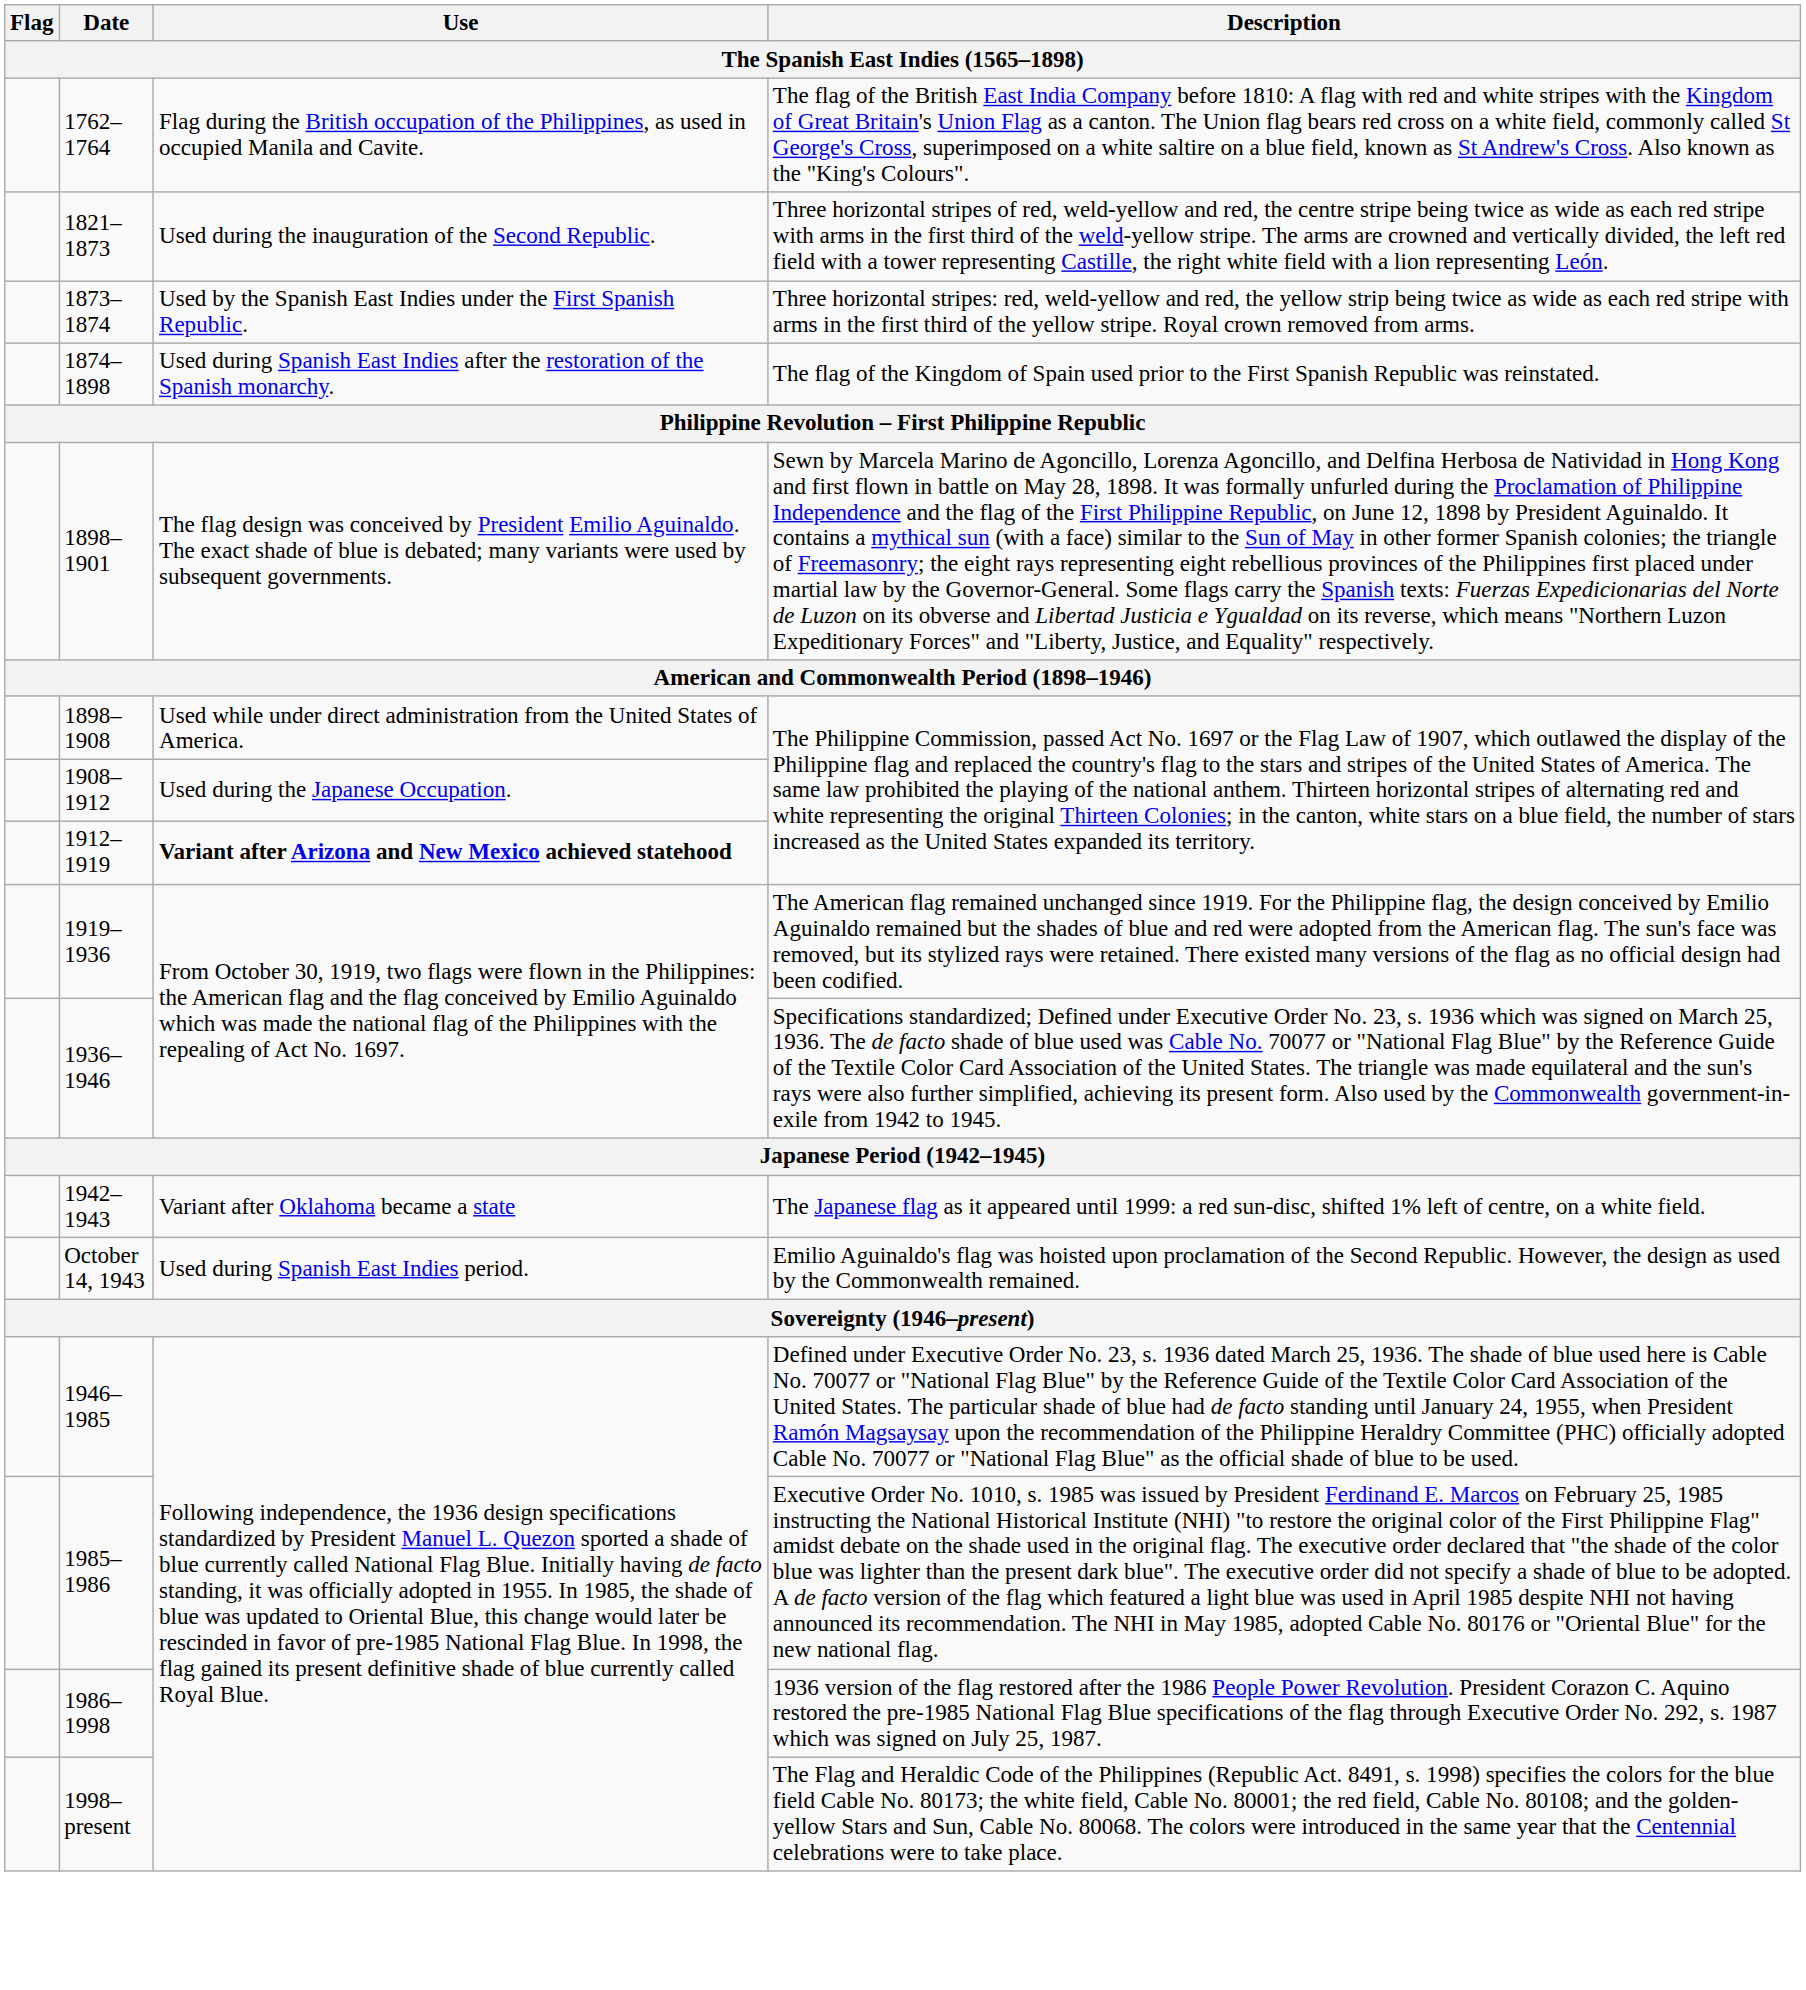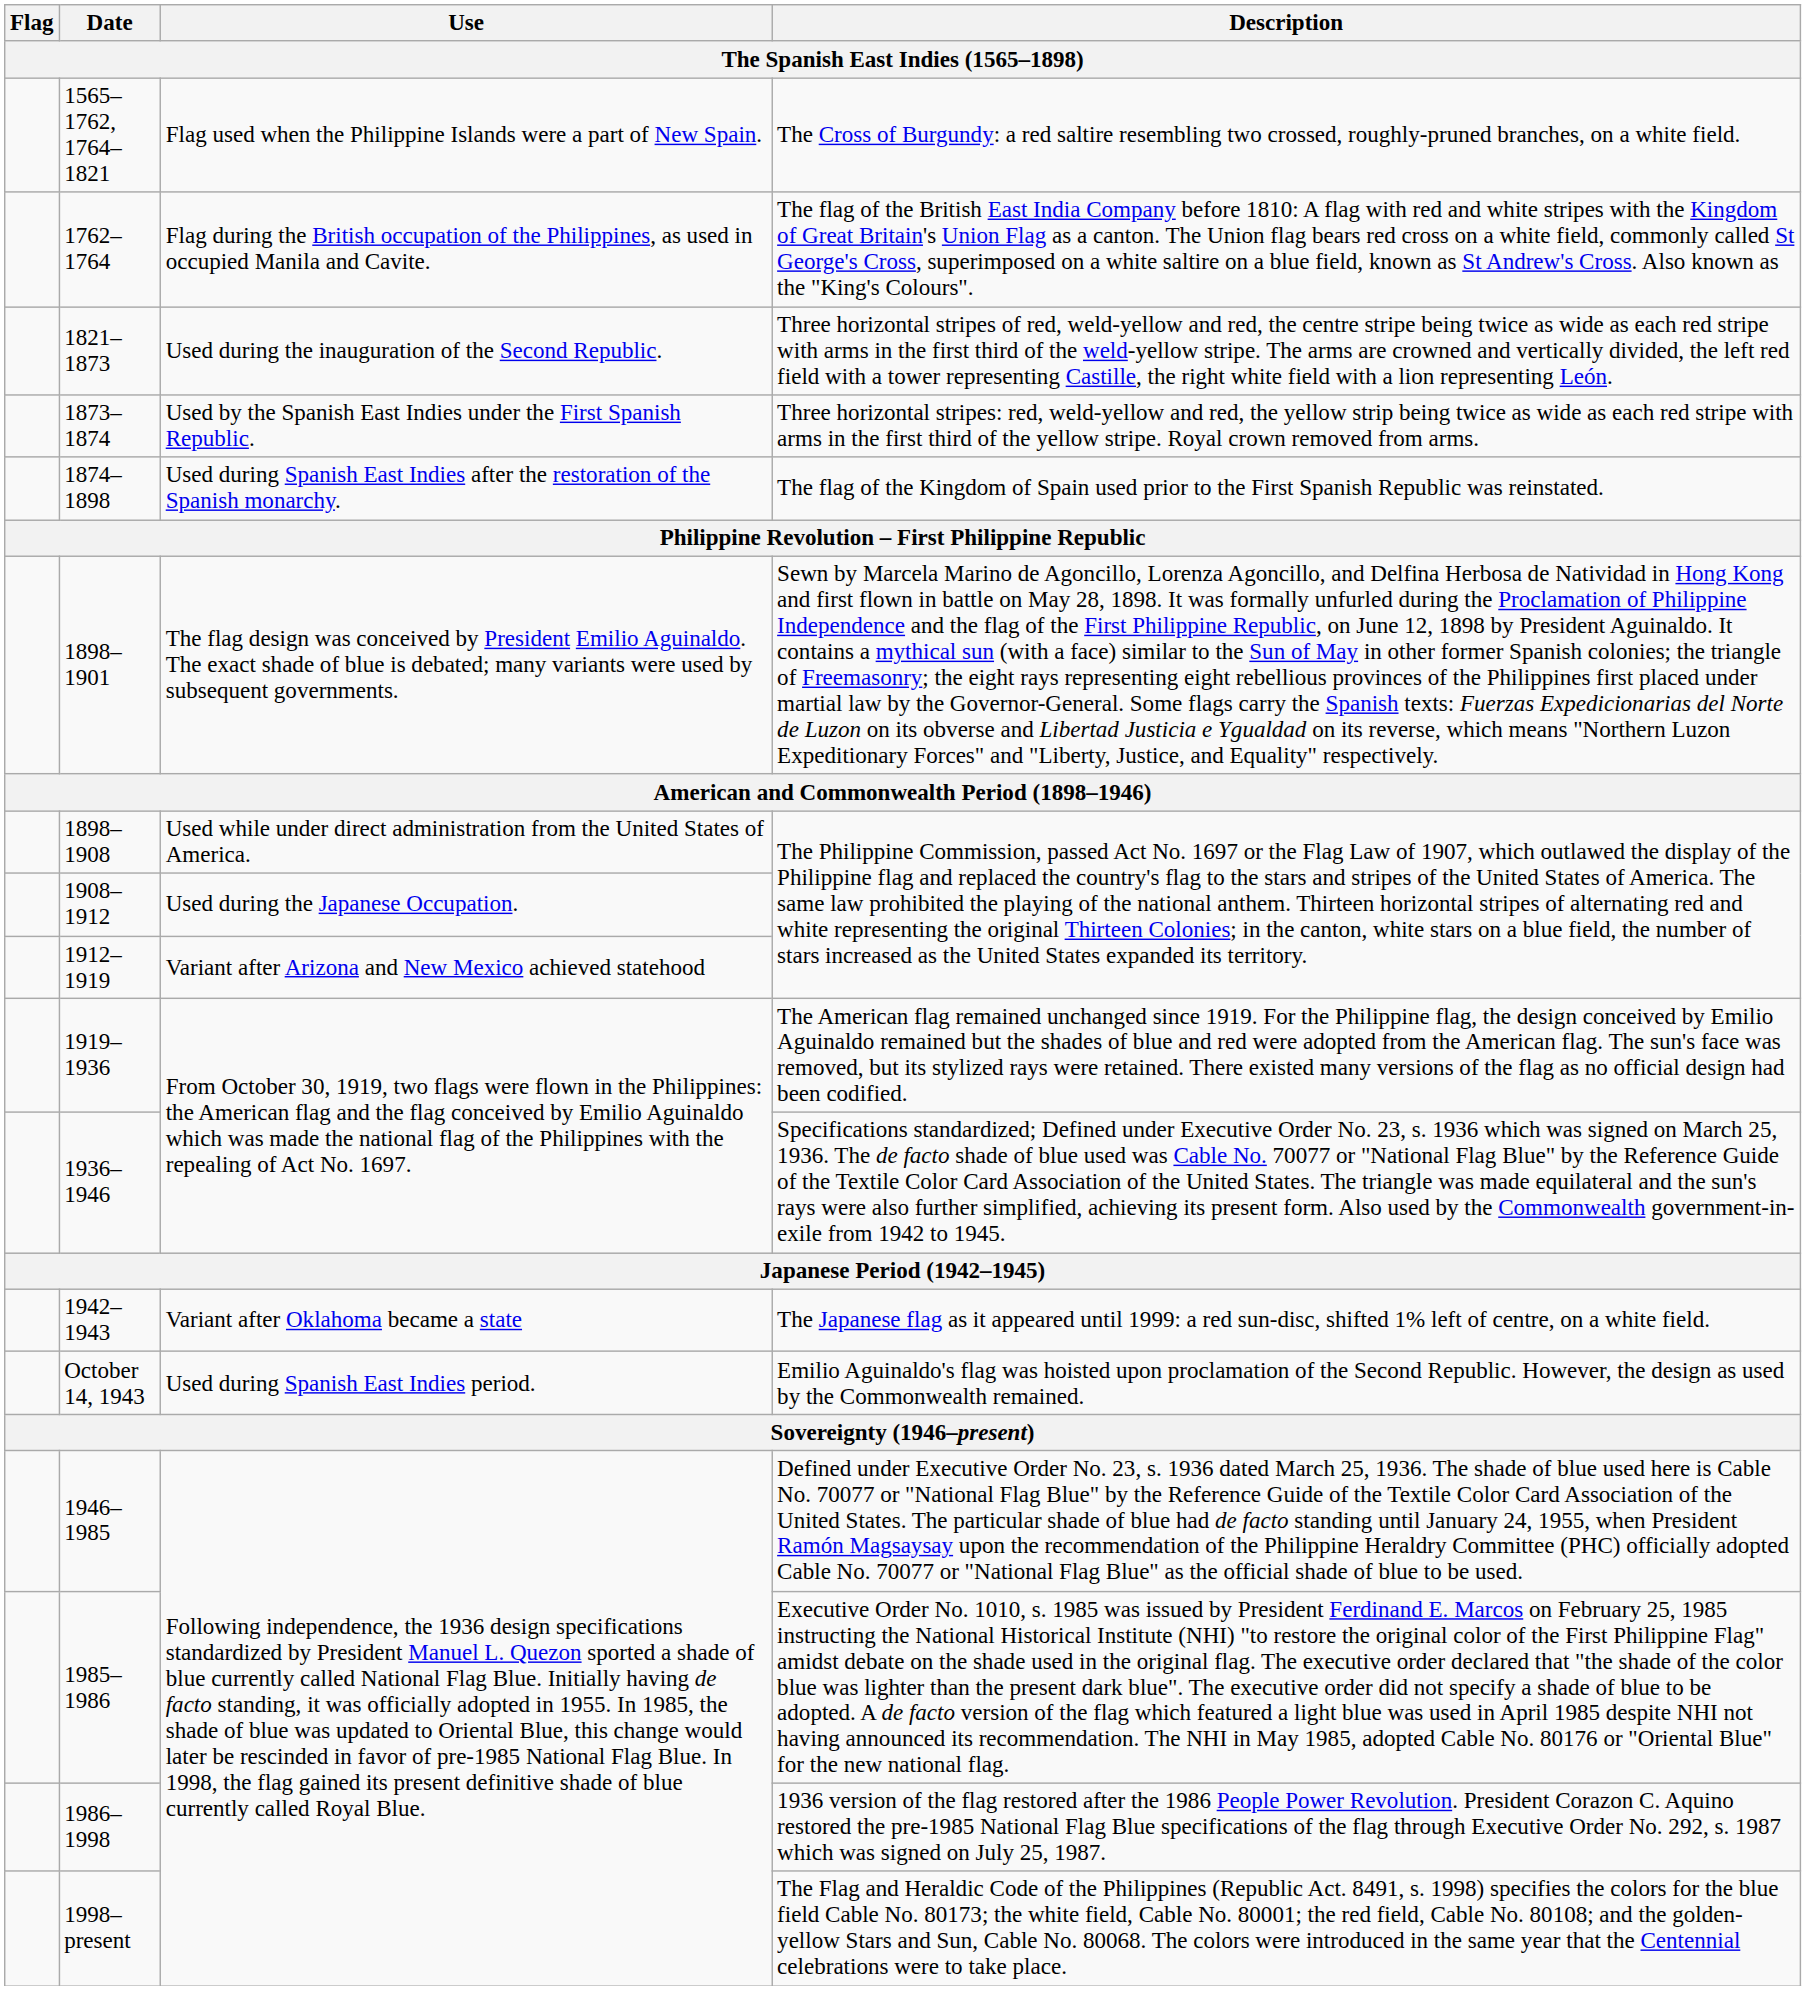 <table class="wikitable">
 <tr>
 <th style="width:110">Flag</th>
 <th style="width:80">Date</th>
 <th style="width:300">Use</th>
 <th style="width:300">Description</th>
 </tr>
 <tr>
 <th colspan=4>The Spanish East Indies (1565–1898)</th>
+</tr>
+<tr>
+<td style="text-align:center"></td>
+<td>1565–1762, 1764–1821</td>
+<td>Flag used when the Philippine Islands were a part of <a href='#'>New Spain</a>.</td>
+<td>The <a href='#'>Cross of Burgundy</a>: a red saltire resembling two crossed, roughly-pruned branches, on a white field.</td>
 </tr>
 <tr>
 <td style="text-align:center"></td>
 <td>1762–1764</td>
 <td>Flag during the <a href='#'>British occupation of the Philippines</a>, as used in occupied Manila and Cavite.</td>
 <td>The flag of the British <a href='#'>East India Company</a> before 1810: A flag with red and white stripes with the <a href='#'>Kingdom of Great Britain</a>'s <a href='#'>Union Flag</a> as a canton. The Union flag bears red cross on a white field, commonly called <a href='#'>St George's Cross</a>, superimposed on a white saltire on a blue field, known as <a href='#'>St Andrew's Cross</a>. Also known as the "King's Colours".</td>
 </tr>
 <tr>
 <td style="text-align:center"></td>
 <td>1821–1873</td>
 <td>Used during the inauguration of the <a href='#'>Second Republic</a>.</td>
 <td>Three horizontal stripes of red, weld-yellow and red, the centre stripe being twice as wide as each red stripe with arms in the first third of the <a href='#'>weld</a>-yellow stripe. The arms are crowned and vertically divided, the left red field with a tower representing <a href='#'>Castille</a>, the right white field with a lion representing <a href='#'>León</a>.</td>
 </tr>
 <tr>
 <td style="text-align:center"></td>
 <td>1873–1874</td>
 <td>Used by the Spanish East Indies under the <a href='#'>First Spanish Republic</a>.</td>
 <td>Three horizontal stripes: red, weld-yellow and red, the yellow strip being twice as wide as each red stripe with arms in the first third of the yellow stripe. Royal crown removed from arms.</td>
 </tr>
 <tr>
 <td style="text-align:center"></td>
 <td>1874–1898</td>
 <td>Used during <a href='#'>Spanish East Indies</a> after the <a href='#'>restoration of the Spanish monarchy</a>.</td>
 <td>The flag of the Kingdom of Spain used prior to the First Spanish Republic was reinstated.</td>
 </tr>
 <tr>
 <th colspan=4>Philippine Revolution – First Philippine Republic</th>
 </tr>
 <tr>
 <td style="text-align:center"><br><br></td>
 <td>1898–1901</td>
 <td>The flag design was conceived by <a href='#'>President</a> <a href='#'>Emilio Aguinaldo</a>. The exact shade of blue is debated; many variants were used by subsequent governments.</td>
 <td>Sewn by Marcela Marino de Agoncillo, Lorenza Agoncillo, and Delfina Herbosa de Natividad in <a href='#'>Hong Kong</a> and first flown in battle on May 28, 1898. It was formally unfurled during the <a href='#'>Proclamation of Philippine Independence</a> and the flag of the <a href='#'>First Philippine Republic</a>, on June 12, 1898 by President Aguinaldo. It contains a <a href='#'>mythical sun</a> (with a face) similar to the <a href='#'>Sun of May</a> in other former Spanish colonies; the triangle of <a href='#'>Freemasonry</a>; the eight rays representing eight rebellious provinces of the Philippines first placed under martial law by the Governor-General. Some flags carry the <a href='#'>Spanish</a> texts: <em>Fuerzas Expedicionarias del Norte de Luzon</em> on its obverse and <em>Libertad Justicia e Ygualdad</em> on its reverse, which means "Northern  Luzon Expeditionary Forces" and "Liberty, Justice, and Equality" respectively.</td>
 </tr>
 <tr>
 <th colspan=4>American and Commonwealth Period (1898–1946)</th>
 </tr>
 <tr>
 <td style="text-align:center"></td>
 <td>1898–1908</td>
 <td>Used while under direct administration from the United States of America.</td>
 <td rowspan=3>The Philippine Commission, passed Act No. 1697 or the Flag Law of 1907, which outlawed the display of the Philippine flag and replaced the country's flag to the stars and stripes of the United States of America. The same law prohibited the playing of the national anthem. Thirteen horizontal stripes of alternating red and white representing the original <a href='#'>Thirteen Colonies</a>; in the canton, white stars on a blue field, the number of stars increased as the United States expanded its territory.</td>
 </tr>
 <tr>
 <td style="text-align:center"></td>
 <td>1908–1912</td>
 <td>Used during the <a href='#'>Japanese Occupation</a>.</td>
 </tr>
 <tr>
 <td style="text-align:center"></td>
 <td>1912–1919</td>
-<td><strong>Variant after <a href='#'>Arizona</a> and <a href='#'>New Mexico</a> achieved statehood</strong></td>
+<td>Variant after <a href='#'>Arizona</a> and <a href='#'>New Mexico</a> achieved statehood</td>
 </tr>
 <tr>
 <td style="text-align:center"> <br> </td>
 <td>1919–1936</td>
 <td rowspan=2>From October 30, 1919, two flags were flown in the Philippines: the American flag and the flag conceived by Emilio Aguinaldo which was made the national flag of the Philippines with the repealing of Act No. 1697.</td>
 <td>The American flag remained unchanged since 1919. For the Philippine flag, the design conceived by Emilio Aguinaldo remained but the shades of blue and red were adopted from the American flag. The sun's face was removed, but its stylized rays were retained. There existed many versions of the flag as no official design had been codified.</td>
 </tr>
 <tr>
 <td style="text-align:center"></td>
 <td>1936–1946</td>
 <td>Specifications standardized; Defined under Executive Order No. 23, s. 1936 which was signed on March 25, 1936. The <em>de facto</em> shade of blue used was <a href='#'>Cable No.</a> 70077 or "National Flag Blue" by the Reference Guide of the Textile Color Card Association of the United States. The triangle was made equilateral and the sun's rays were also further simplified, achieving its present form. Also used by the <a href='#'>Commonwealth</a> government-in-exile from 1942 to 1945.</td>
 </tr>
 <tr>
 <th colspan=4>Japanese Period (1942–1945)</th>
 </tr>
 <tr>
 <td style="text-align:center"></td>
 <td>1942–1943</td>
 <td>Variant after <a href='#'>Oklahoma</a> became a <a href='#'>state</a></td>
 <td>The <a href='#'>Japanese flag</a> as it appeared until 1999: a red sun-disc, shifted 1% left of centre, on a white field.</td>
 </tr>
 <tr>
 <td style="text-align:center"></td>
 <td>October 14, 1943</td>
 <td>Used during <a href='#'>Spanish East Indies</a> period.</td>
 <td>Emilio Aguinaldo's flag was hoisted upon proclamation of the Second Republic. However, the design as used by the Commonwealth remained.</td>
 </tr>
 <tr>
 <th colspan=4>Sovereignty (1946–<em>present</em>)</th>
 </tr>
 <tr>
 <td style="text-align:center"></td>
 <td>1946–1985</td>
 <td rowspan=4>Following independence, the 1936 design specifications standardized by President <a href='#'>Manuel L. Quezon</a> sported a shade of blue currently called National Flag Blue. Initially having <em>de facto</em> standing, it was officially adopted in 1955. In 1985, the shade of blue was updated to Oriental Blue, this change would later be rescinded in favor of pre-1985 National Flag Blue. In 1998, the flag gained its present definitive shade of blue currently called Royal Blue.</td>
 <td>Defined under Executive Order No. 23, s. 1936 dated March 25, 1936. The shade of blue used here is Cable No. 70077 or "National Flag Blue" by the Reference Guide of the Textile Color Card Association of the United States. The particular shade of blue had <em>de facto</em> standing until January 24, 1955, when President <a href='#'>Ramón Magsaysay</a> upon the recommendation of the Philippine Heraldry Committee (PHC) officially adopted Cable No. 70077 or "National Flag Blue" as the official shade of blue to be used.</td>
 </tr>
 <tr>
 <td style="text-align:center"><br><br></td>
 <td>1985–1986</td>
 <td>Executive Order No. 1010, s. 1985 was issued by President <a href='#'>Ferdinand E. Marcos</a> on February 25, 1985 instructing the National Historical Institute (NHI) "to restore the original color of the First Philippine Flag" amidst debate on the shade used in the original flag. The executive order declared that "the shade of the color blue was lighter than the present dark blue". The executive order did not specify a shade of blue to be adopted. A <em>de facto</em> version of the flag which featured a light blue was used in April 1985 despite NHI not having announced its recommendation. The NHI in May 1985, adopted Cable No. 80176 or "Oriental Blue" for the new national flag.</td>
 </tr>
 <tr>
 <td style="text-align:center"></td>
 <td>1986–1998</td>
 <td>1936 version of the flag restored after the 1986 <a href='#'>People Power Revolution</a>. President Corazon C. Aquino restored the pre-1985 National Flag Blue specifications of the flag through Executive Order No. 292, s. 1987 which was signed on July 25, 1987.</td>
 </tr>
 <tr>
 <td style="text-align:center"></td>
 <td>1998–present</td>
 <td>The Flag and Heraldic Code of the Philippines (Republic Act. 8491, s. 1998) specifies the colors for the blue field Cable No. 80173; the white field, Cable No. 80001; the red field, Cable No. 80108; and the golden-yellow Stars and Sun, Cable No. 80068. The colors were introduced in the same year that the <a href='#'>Centennial</a> celebrations were to take place.</td>
 </tr>
 </table>
